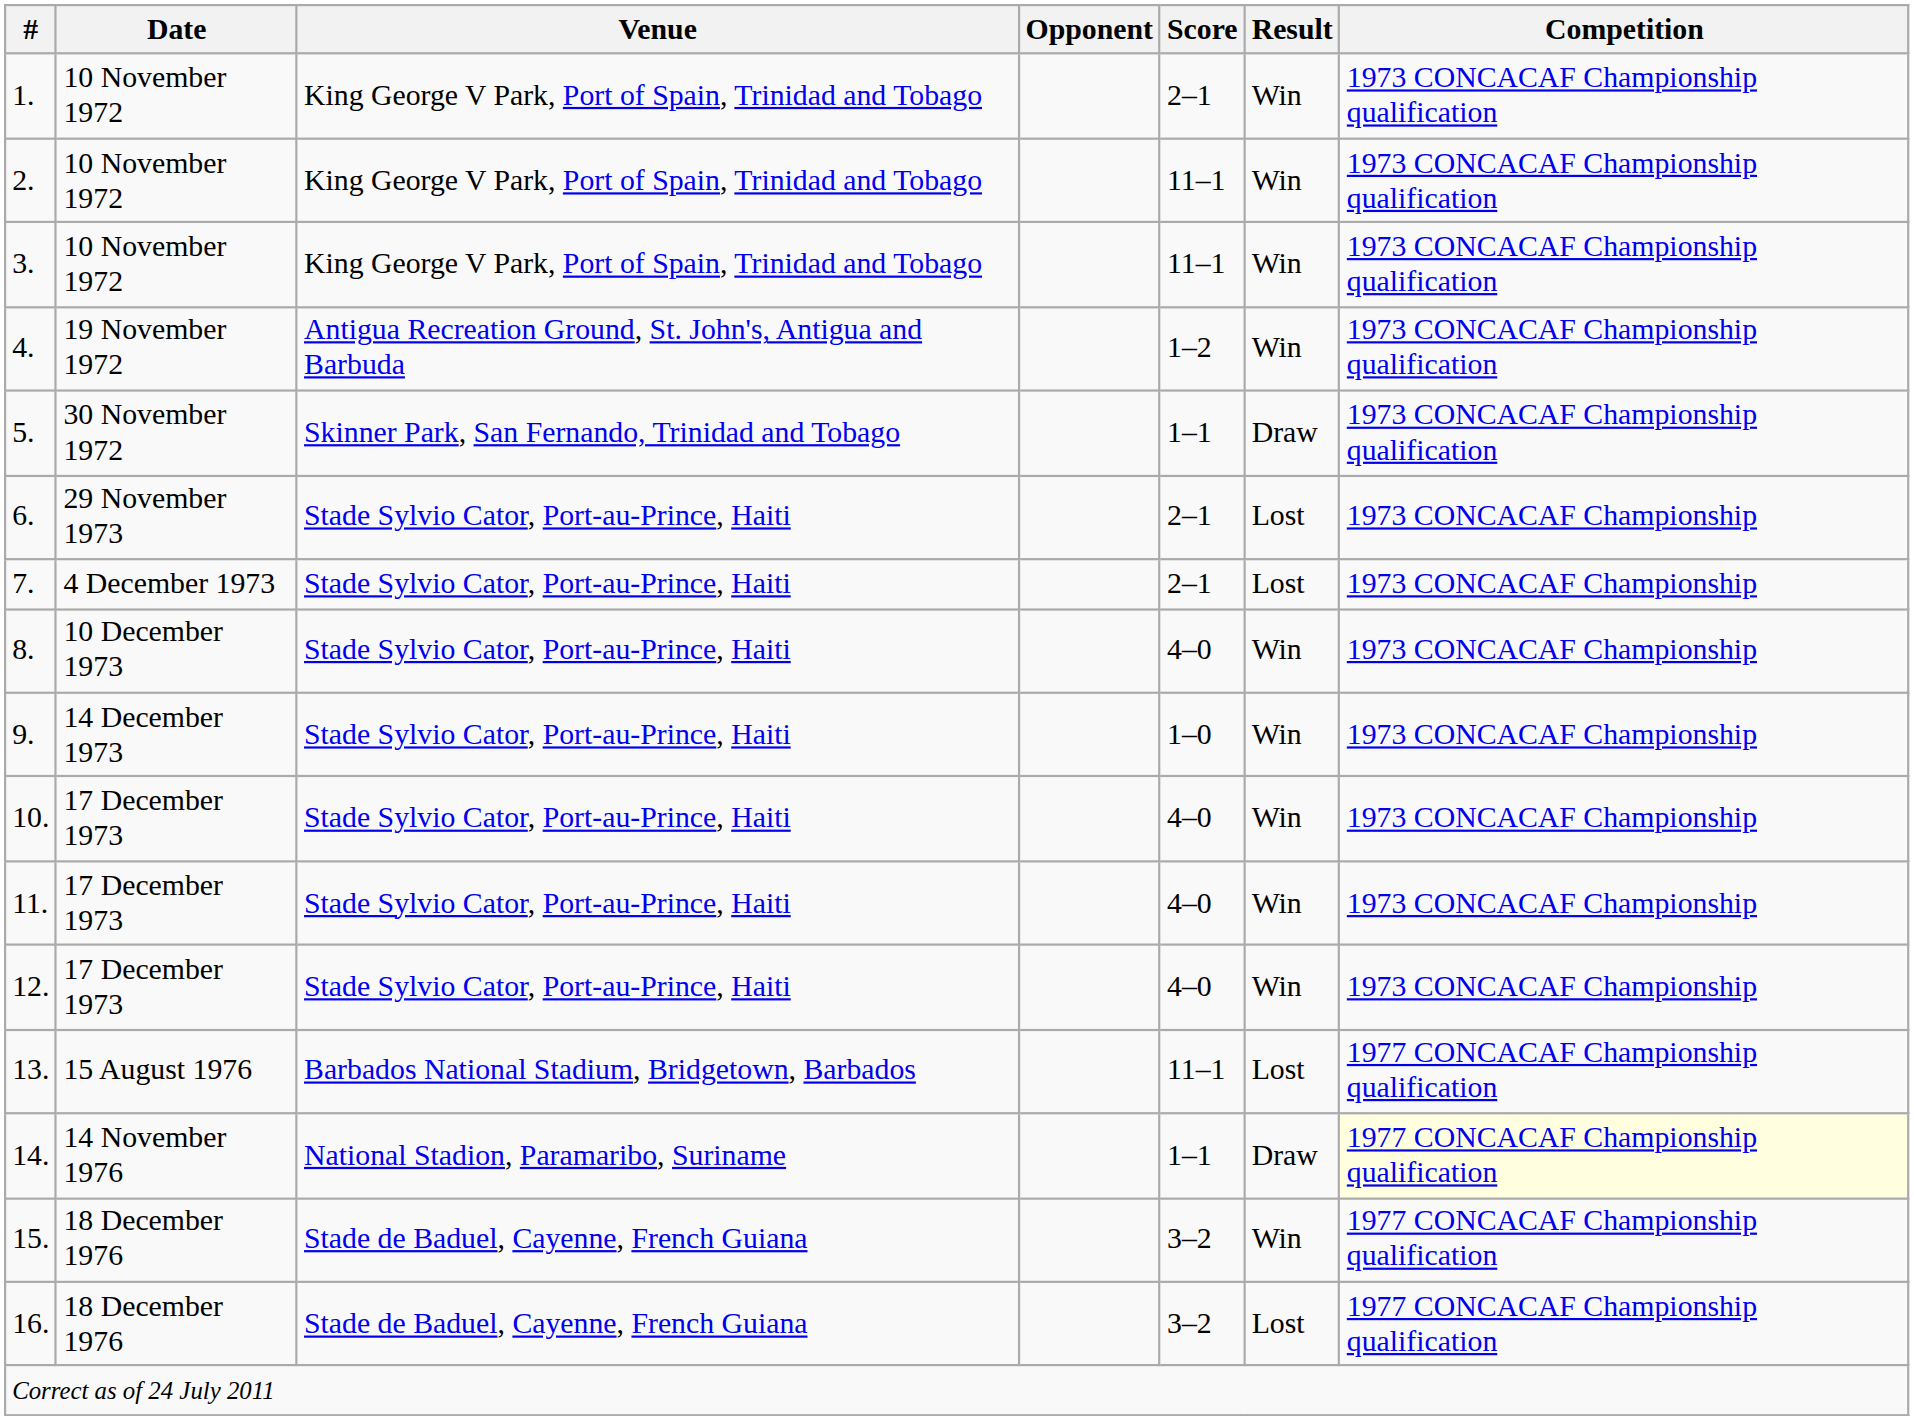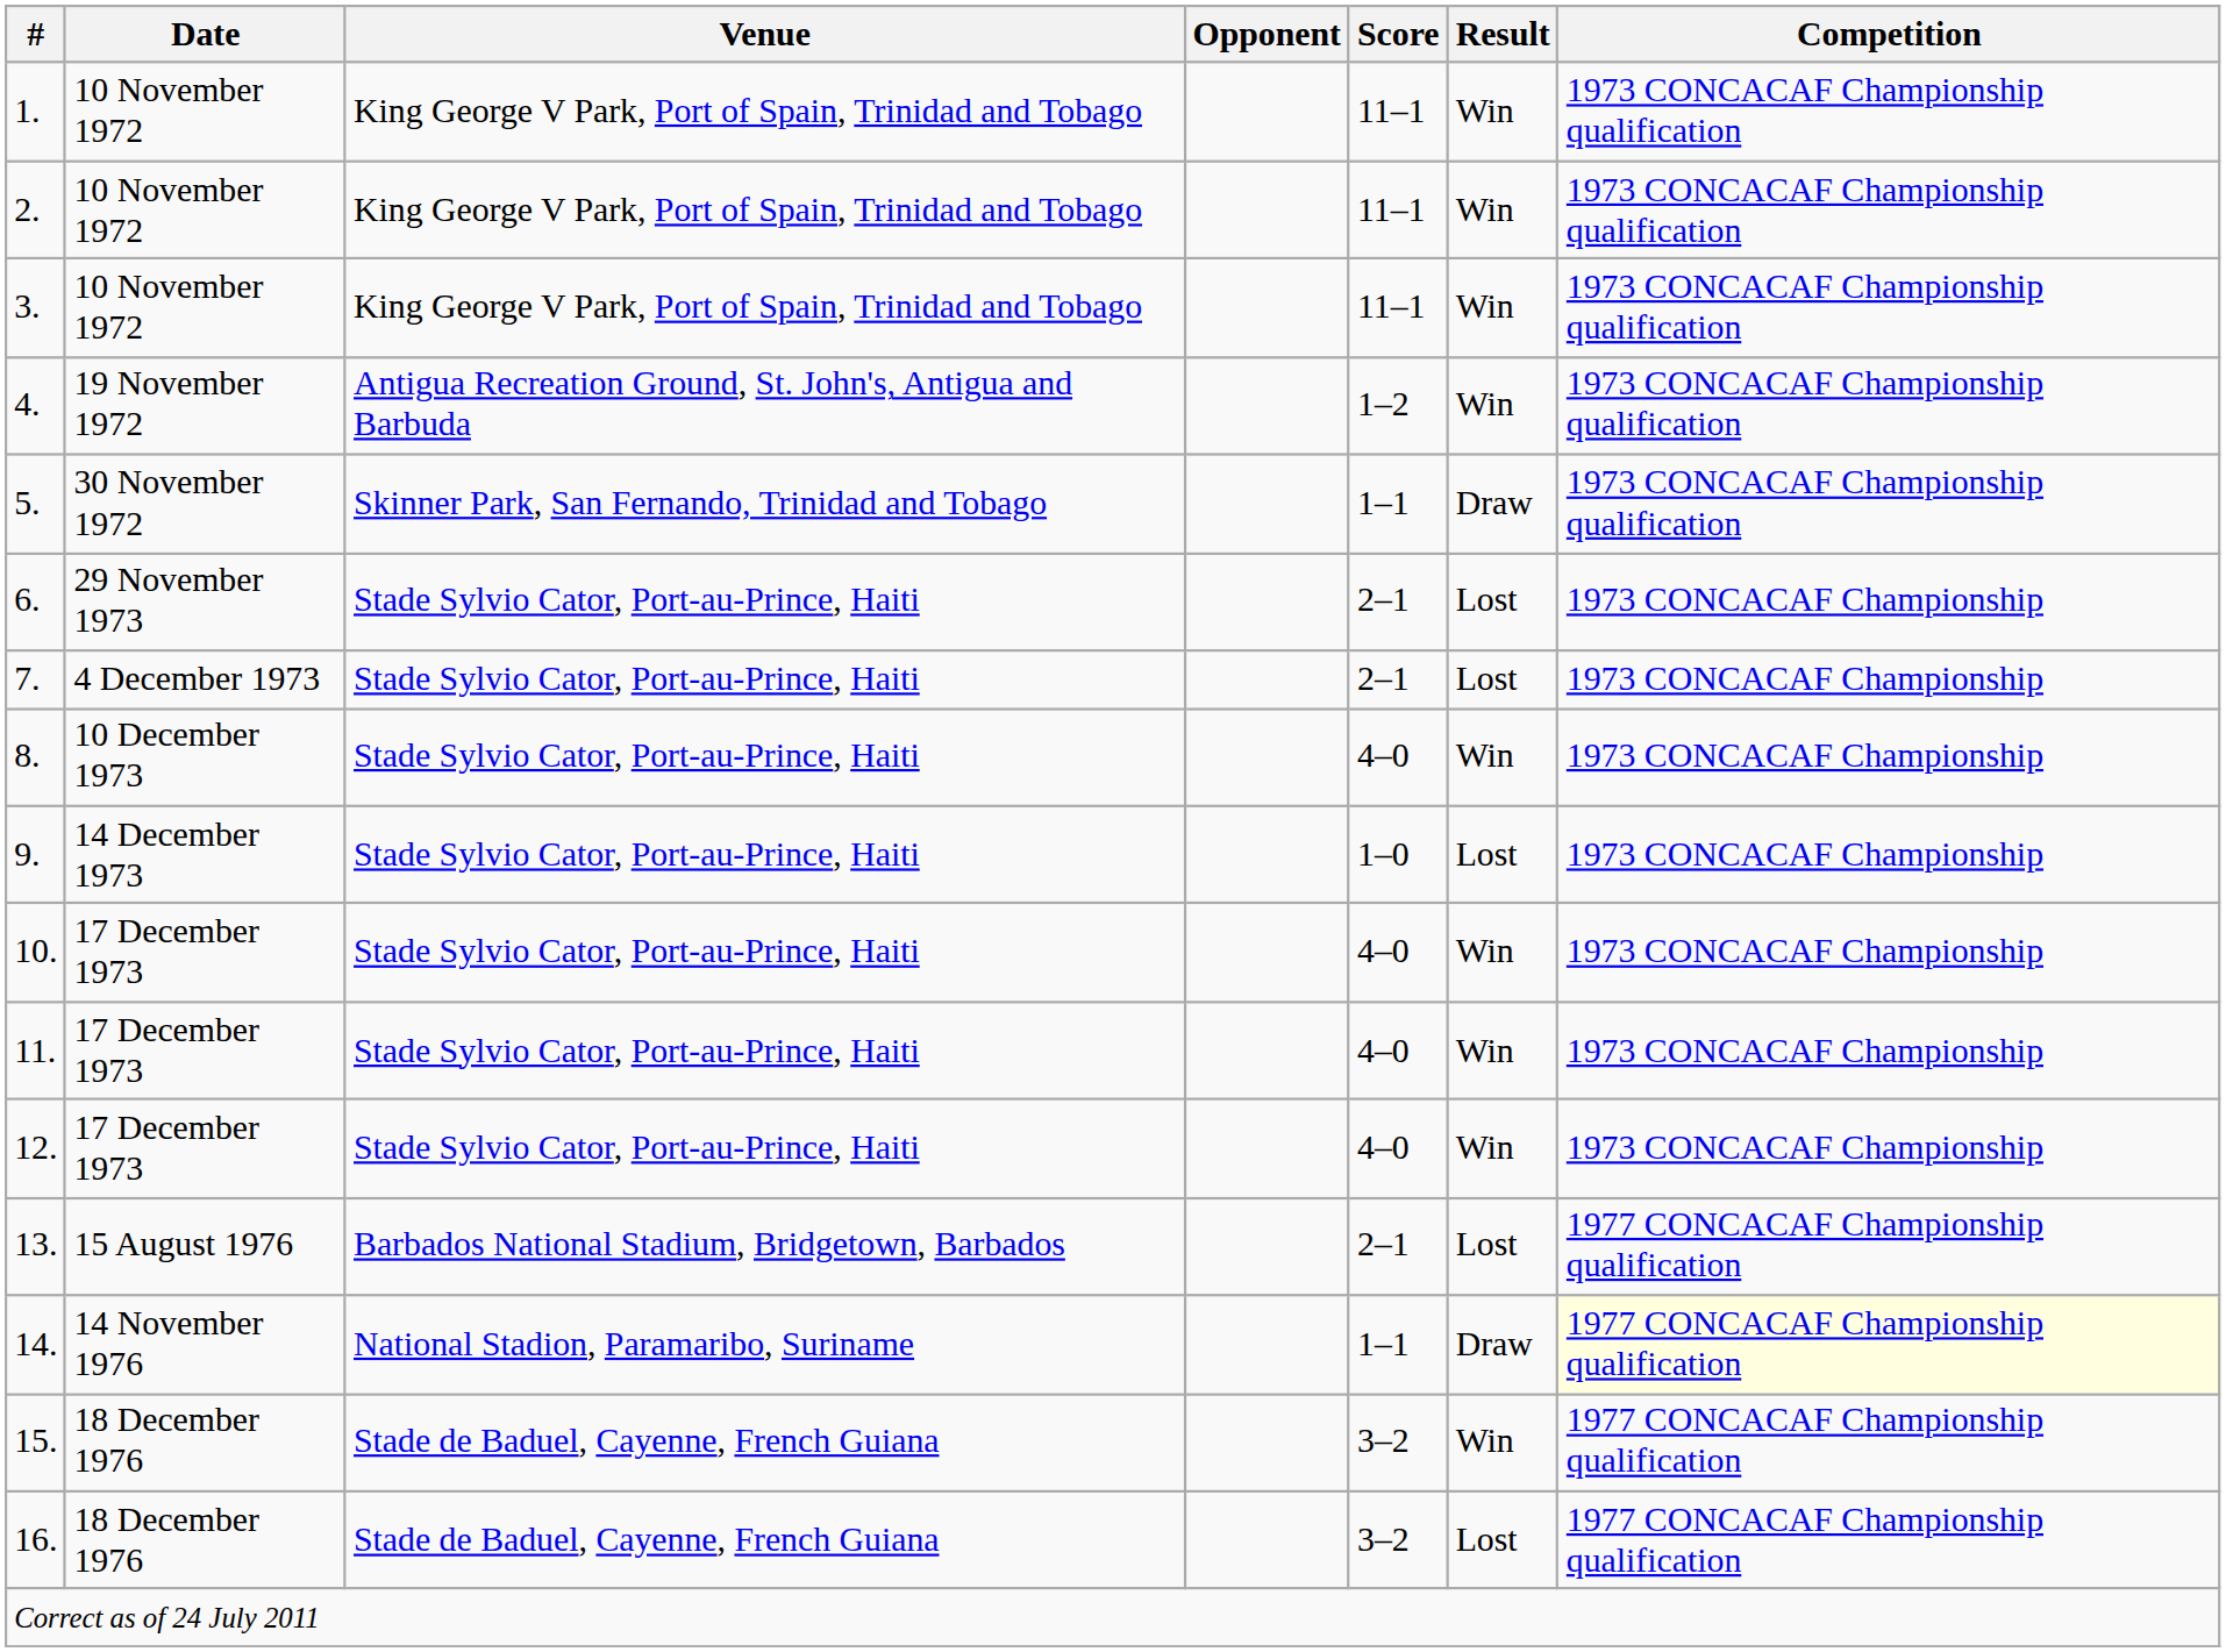 <table class="wikitable" style="font-size:85%;">
 <tr>
 <th>#</th>
 <th>Date</th>
 <th>Venue</th>
 <th>Opponent</th>
 <th>Score</th>
 <th>Result</th>
 <th>Competition</th>
 </tr>
 <tr>
 <td>1.</td>
 <td>10 November 1972</td>
 <td>King George V Park, <a href='#'>Port of Spain</a>, <a href='#'>Trinidad and Tobago</a></td>
 <td></td>
-<td>2–1</td>
+<td>11–1</td>
 <td>Win</td>
 <td><a href='#'>1973 CONCACAF Championship qualification</a></td>
 </tr>
 <tr>
 <td>2.</td>
 <td>10 November 1972</td>
 <td>King George V Park, <a href='#'>Port of Spain</a>, <a href='#'>Trinidad and Tobago</a></td>
 <td></td>
 <td>11–1</td>
 <td>Win</td>
 <td><a href='#'>1973 CONCACAF Championship qualification</a></td>
 </tr>
 <tr>
 <td>3.</td>
 <td>10 November 1972</td>
 <td>King George V Park, <a href='#'>Port of Spain</a>, <a href='#'>Trinidad and Tobago</a></td>
 <td></td>
 <td>11–1</td>
 <td>Win</td>
 <td><a href='#'>1973 CONCACAF Championship qualification</a></td>
 </tr>
 <tr>
 <td>4.</td>
 <td>19 November 1972</td>
 <td><a href='#'>Antigua Recreation Ground</a>, <a href='#'>St. John's, Antigua and Barbuda</a></td>
 <td></td>
 <td>1–2</td>
 <td>Win</td>
 <td><a href='#'>1973 CONCACAF Championship qualification</a></td>
 </tr>
 <tr>
 <td>5.</td>
 <td>30 November 1972</td>
 <td><a href='#'>Skinner Park</a>, <a href='#'>San Fernando, Trinidad and Tobago</a></td>
 <td></td>
 <td>1–1</td>
 <td>Draw</td>
 <td><a href='#'>1973 CONCACAF Championship qualification</a></td>
 </tr>
 <tr>
 <td>6.</td>
 <td>29 November 1973</td>
 <td><a href='#'>Stade Sylvio Cator</a>, <a href='#'>Port-au-Prince</a>, <a href='#'>Haiti</a></td>
 <td></td>
 <td>2–1</td>
 <td>Lost</td>
 <td><a href='#'>1973 CONCACAF Championship</a></td>
 </tr>
 <tr>
 <td>7.</td>
 <td>4 December 1973</td>
 <td><a href='#'>Stade Sylvio Cator</a>, <a href='#'>Port-au-Prince</a>, <a href='#'>Haiti</a></td>
 <td></td>
 <td>2–1</td>
 <td>Lost</td>
 <td><a href='#'>1973 CONCACAF Championship</a></td>
 </tr>
 <tr>
 <td>8.</td>
 <td>10 December 1973</td>
 <td><a href='#'>Stade Sylvio Cator</a>, <a href='#'>Port-au-Prince</a>, <a href='#'>Haiti</a></td>
 <td></td>
 <td>4–0</td>
 <td>Win</td>
 <td><a href='#'>1973 CONCACAF Championship</a></td>
 </tr>
 <tr>
 <td>9.</td>
 <td>14 December 1973</td>
 <td><a href='#'>Stade Sylvio Cator</a>, <a href='#'>Port-au-Prince</a>, <a href='#'>Haiti</a></td>
 <td></td>
 <td>1–0</td>
-<td>Win</td>
+<td>Lost</td>
 <td><a href='#'>1973 CONCACAF Championship</a></td>
 </tr>
 <tr>
 <td>10.</td>
 <td>17 December 1973</td>
 <td><a href='#'>Stade Sylvio Cator</a>, <a href='#'>Port-au-Prince</a>, <a href='#'>Haiti</a></td>
 <td></td>
 <td>4–0</td>
 <td>Win</td>
 <td><a href='#'>1973 CONCACAF Championship</a></td>
 </tr>
 <tr>
 <td>11.</td>
 <td>17 December 1973</td>
 <td><a href='#'>Stade Sylvio Cator</a>, <a href='#'>Port-au-Prince</a>, <a href='#'>Haiti</a></td>
 <td></td>
 <td>4–0</td>
 <td>Win</td>
 <td><a href='#'>1973 CONCACAF Championship</a></td>
 </tr>
 <tr>
 <td>12.</td>
 <td>17 December 1973</td>
 <td><a href='#'>Stade Sylvio Cator</a>, <a href='#'>Port-au-Prince</a>, <a href='#'>Haiti</a></td>
 <td></td>
 <td>4–0</td>
 <td>Win</td>
 <td><a href='#'>1973 CONCACAF Championship</a></td>
 </tr>
 <tr>
 <td>13.</td>
 <td>15 August 1976</td>
 <td><a href='#'>Barbados National Stadium</a>, <a href='#'>Bridgetown</a>, <a href='#'>Barbados</a></td>
 <td></td>
-<td>11–1</td>
+<td>2–1</td>
 <td>Lost</td>
 <td><a href='#'>1977 CONCACAF Championship qualification</a></td>
 </tr>
 <tr>
 <td>14.</td>
 <td>14 November 1976</td>
 <td><a href='#'>National Stadion</a>, <a href='#'>Paramaribo</a>, <a href='#'>Suriname</a></td>
 <td></td>
 <td>1–1</td>
 <td>Draw</td>
 <td style="background: lightyellow;"><a href='#'>1977 CONCACAF Championship qualification</a></td>
 </tr>
 <tr>
 <td>15.</td>
 <td>18 December 1976</td>
 <td><a href='#'>Stade de Baduel</a>, <a href='#'>Cayenne</a>, <a href='#'>French Guiana</a></td>
 <td></td>
 <td>3–2</td>
 <td>Win</td>
 <td><a href='#'>1977 CONCACAF Championship qualification</a></td>
 </tr>
 <tr>
 <td>16.</td>
 <td>18 December 1976</td>
 <td><a href='#'>Stade de Baduel</a>, <a href='#'>Cayenne</a>, <a href='#'>French Guiana</a></td>
 <td></td>
 <td>3–2</td>
 <td>Lost</td>
 <td><a href='#'>1977 CONCACAF Championship qualification</a></td>
 </tr>
 <tr>
 <td colspan="12"><small><em>Correct as of 24 July 2011</em></small></td>
 </tr>
 <tr>
 </tr>
 </table>
